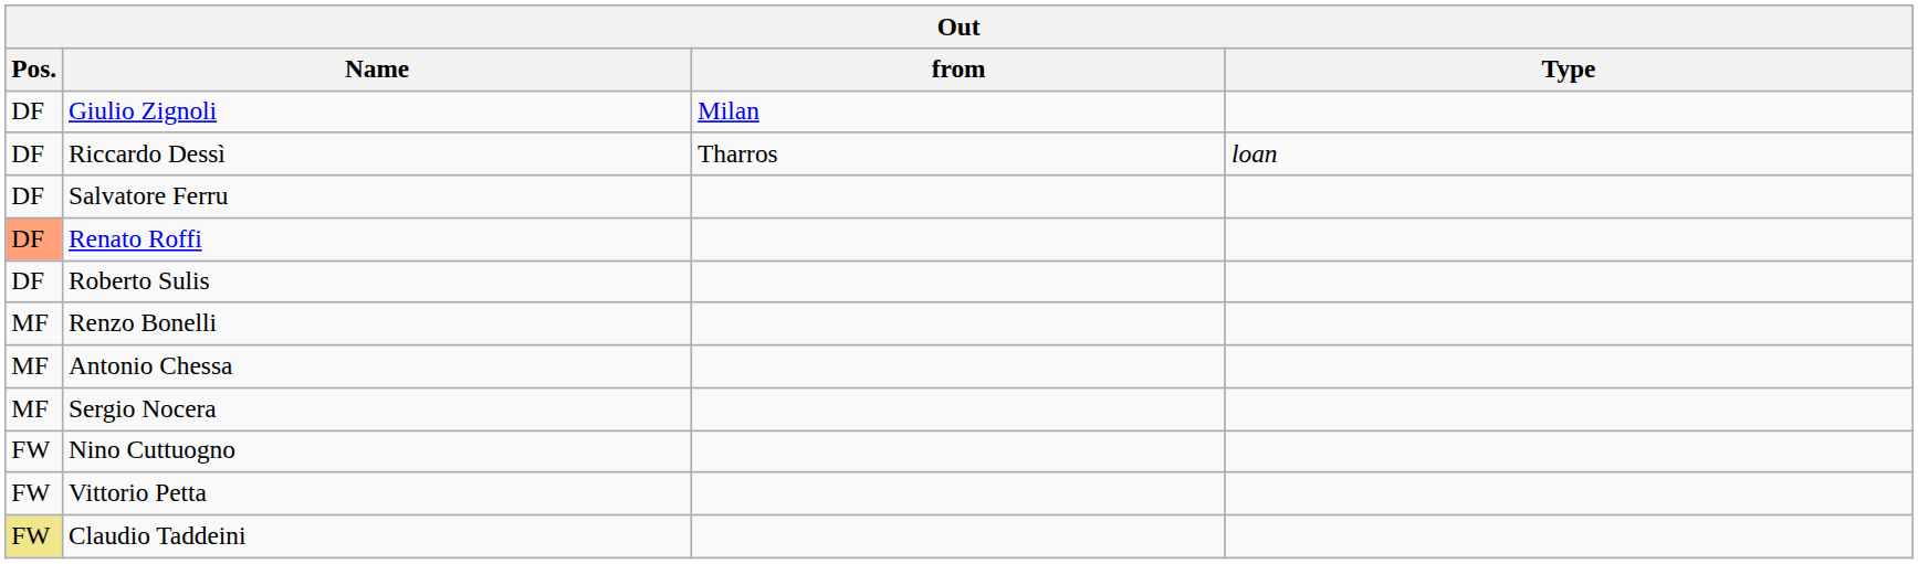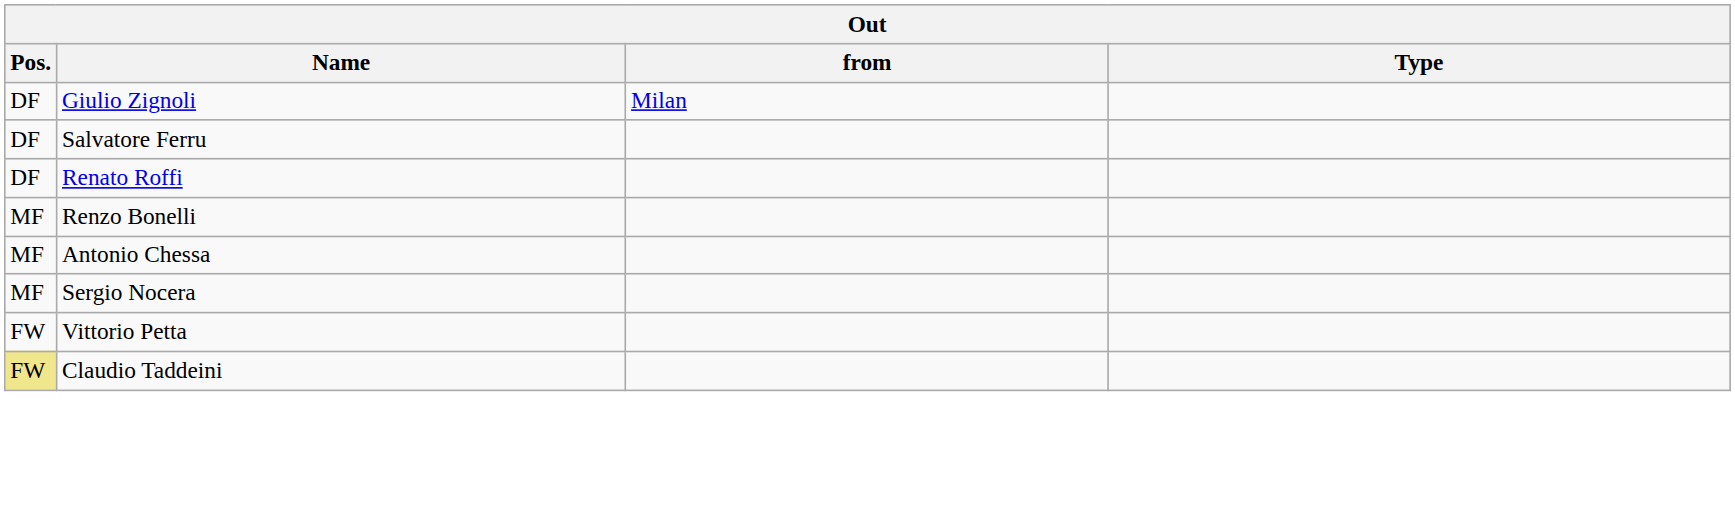 <table class="wikitable" style="font-size:90%;">
 <tr>
 <th colspan="4">Out</th>
 </tr>
 <tr>
 <th width=3%>Pos.</th>
 <th width=33%>Name</th>
 <th width=28%>from</th>
 <th width=36%>Type</th>
 </tr>
 <tr>
 <td>DF</td>
 <td><a href='#'>Giulio Zignoli</a></td>
 <td><a href='#'>Milan</a></td>
 <td></td>
 </tr>
 <tr>
 <td>DF</td>
-<td>Riccardo Dessì</td>
-<td>Tharros</td>
-<td><em>loan</em></td>
-</tr>
-<tr>
-<td>DF</td>
 <td>Salvatore Ferru</td>
 <td></td>
 <td></td>
 </tr>
 <tr>
-<td style="background: lightsalmon;">DF</td>
+<td>DF</td>
 <td><a href='#'>Renato Roffi</a></td>
-<td></td>
-<td></td>
-</tr>
-<tr>
-<td>DF</td>
-<td>Roberto Sulis</td>
 <td></td>
 <td></td>
 </tr>
 <tr>
 <td>MF</td>
 <td>Renzo Bonelli</td>
 <td></td>
 <td></td>
 </tr>
 <tr>
 <td>MF</td>
 <td>Antonio Chessa</td>
 <td></td>
 <td></td>
 </tr>
 <tr>
 <td>MF</td>
 <td>Sergio Nocera</td>
 <td></td>
 <td></td>
 </tr>
 <tr>
 <td>FW</td>
-<td>Nino Cuttuogno</td>
-<td></td>
-<td></td>
-</tr>
-<tr>
-<td>FW</td>
 <td>Vittorio Petta</td>
 <td></td>
 <td></td>
 </tr>
 <tr>
 <td style="background: khaki;">FW</td>
 <td>Claudio Taddeini</td>
 <td></td>
 <td></td>
 </tr>
 </table>
